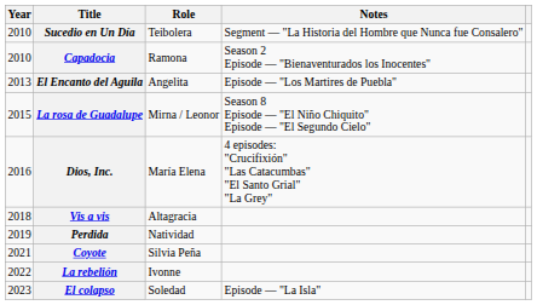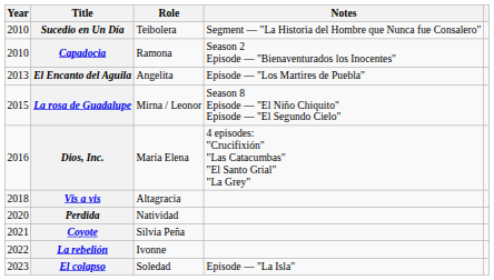 <table class="wikitable sortable plainrowheaders">
 <tr>
 <th scope="col">Year</th>
 <th scope="col">Title</th>
 <th scope="col">Role</th>
 <th scope="col" class="unsortable">Notes</th>
 <th scope="col" class="unsortable"></th>
 </tr>
 <tr>
 <td align="center">2010</td>
 <th scope="row"><em>Sucedio en Un Día</em></th>
 <td>Teibolera</td>
 <td>Segment — "La Historia del Hombre que Nunca fue Consalero"</td>
 <td></td>
 </tr>
 <tr>
 <td align="center">2010</td>
 <th scope="row"><em><a href='#'>Capadocia</a></em></th>
 <td>Ramona</td>
 <td>Season 2<br>Episode — "Bienaventurados los Inocentes"</td>
 <td></td>
 </tr>
 <tr>
 <td align="center">2013</td>
 <th scope="row"><em>El Encanto del Aguila</em></th>
 <td>Angelita</td>
 <td>Episode — "Los Martires de Puebla"</td>
 <td></td>
 </tr>
 <tr>
 <td align="center">2015</td>
 <th scope="row"><em><a href='#'>La rosa de Guadalupe</a></em></th>
 <td>Mirna / Leonor</td>
 <td>Season 8 <br> Episode — "El Niño Chiquito"<br> Episode — "El Segundo Cielo"</td>
 <td></td>
 </tr>
 <tr>
 <td align="center">2016</td>
 <th scope="row"><em>Dios, Inc.</em></th>
 <td>María Elena</td>
 <td>4 episodes:<br>"Crucifixión"<br>"Las Catacumbas"<br>"El Santo Grial"<br>"La Grey"</td>
 <td></td>
 </tr>
 <tr>
 <td align="center">2018</td>
 <th scope="row"><em><a href='#'>Vis a vis</a></em></th>
 <td>Altagracia</td>
 <td></td>
 <td></td>
 </tr>
 <tr>
-<td align="center">2019</td>
+<td align="center">2020</td>
 <th scope="row"><em>Perdida</em></th>
 <td>Natividad</td>
 <td></td>
 <td></td>
 </tr>
 <tr>
 <td align="center">2021</td>
 <th scope="row"><em><a href='#'>Coyote</a></em></th>
 <td>Silvia Peña</td>
 <td></td>
 <td></td>
 </tr>
 <tr>
 <td align="center">2022</td>
 <th scope="row"><em><a href='#'>La rebelión</a></em></th>
 <td>Ivonne</td>
 <td></td>
 <td></td>
 </tr>
 <tr>
 <td align="center">2023</td>
 <th scope="row"><em><a href='#'>El colapso</a></em></th>
 <td>Soledad</td>
 <td>Episode — "La Isla"</td>
 <td></td>
 </tr>
 </table>
